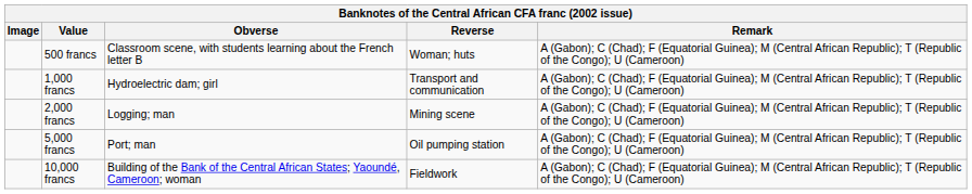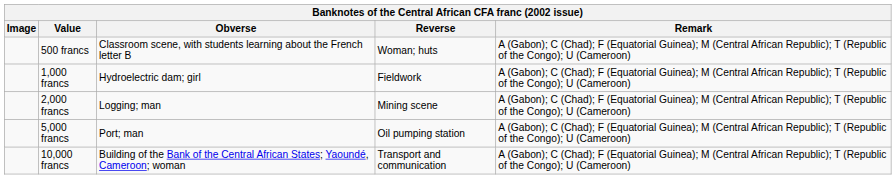 <table class="wikitable" style="font-size: 90%">
 <tr>
 <th colspan="10">Banknotes of the Central African CFA franc (2002 issue)</th>
 </tr>
 <tr>
 <th>Image</th>
 <th>Value</th>
 <th>Obverse</th>
 <th>Reverse</th>
 <th>Remark</th>
 </tr>
 <tr>
 <td></td>
 <td>500 francs</td>
 <td>Classroom scene, with students learning about the French letter B</td>
 <td>Woman; huts</td>
 <td>A (Gabon); C (Chad); F (Equatorial Guinea); M (Central African Republic); T (Republic of the Congo); U (Cameroon)</td>
 </tr>
 <tr>
 <td></td>
 <td>1,000 francs</td>
 <td>Hydroelectric dam; girl</td>
-<td>Transport and communication</td>
+<td>Fieldwork</td>
 <td>A (Gabon); C (Chad); F (Equatorial Guinea); M (Central African Republic); T (Republic of the Congo); U (Cameroon)</td>
 </tr>
 <tr>
 <td></td>
 <td>2,000 francs</td>
 <td>Logging; man</td>
 <td>Mining scene</td>
 <td>A (Gabon); C (Chad); F (Equatorial Guinea); M (Central African Republic); T (Republic of the Congo); U (Cameroon)</td>
 </tr>
 <tr>
 <td></td>
 <td>5,000 francs</td>
 <td>Port; man</td>
 <td>Oil pumping station</td>
 <td>A (Gabon); C (Chad); F (Equatorial Guinea); M (Central African Republic); T (Republic of the Congo); U (Cameroon)</td>
 </tr>
 <tr>
 <td></td>
 <td>10,000 francs</td>
 <td>Building of the <a href='#'>Bank of the Central African States</a>; <a href='#'>Yaoundé</a>, <a href='#'>Cameroon</a>; woman</td>
-<td>Fieldwork</td>
+<td>Transport and communication</td>
 <td>A (Gabon); C (Chad); F (Equatorial Guinea); M (Central African Republic); T (Republic of the Congo); U (Cameroon)</td>
 </tr>
 </table>
